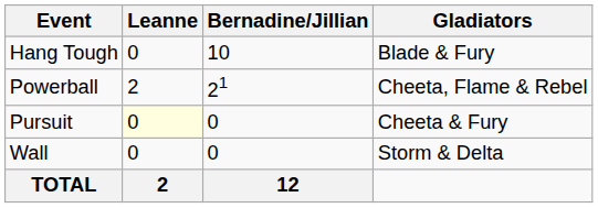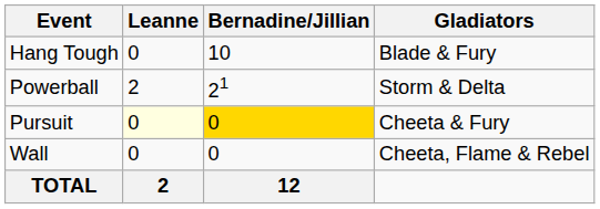 <table class="wikitable">
 <tr>
 <th>Event</th>
 <th>Leanne</th>
 <th>Bernadine/Jillian</th>
 <th>Gladiators</th>
 </tr>
 <tr>
 <td>Hang Tough</td>
 <td>0</td>
 <td>10</td>
 <td>Blade & Fury</td>
 </tr>
 <tr>
 <td>Powerball</td>
 <td>2</td>
 <td>2<sup>1</sup></td>
-<td>Cheeta, Flame & Rebel</td>
+<td>Storm & Delta</td>
 </tr>
 <tr>
 <td>Pursuit</td>
 <td style="background: lightyellow;">0</td>
-<td>0</td>
+<td style="background: gold;">0</td>
 <td>Cheeta & Fury</td>
 </tr>
 <tr>
 <td>Wall</td>
 <td>0</td>
 <td>0</td>
-<td>Storm & Delta</td>
+<td>Cheeta, Flame & Rebel</td>
 </tr>
 <tr>
 <th>TOTAL</th>
 <th>2</th>
 <th>12</th>
 </tr>
 </table>
